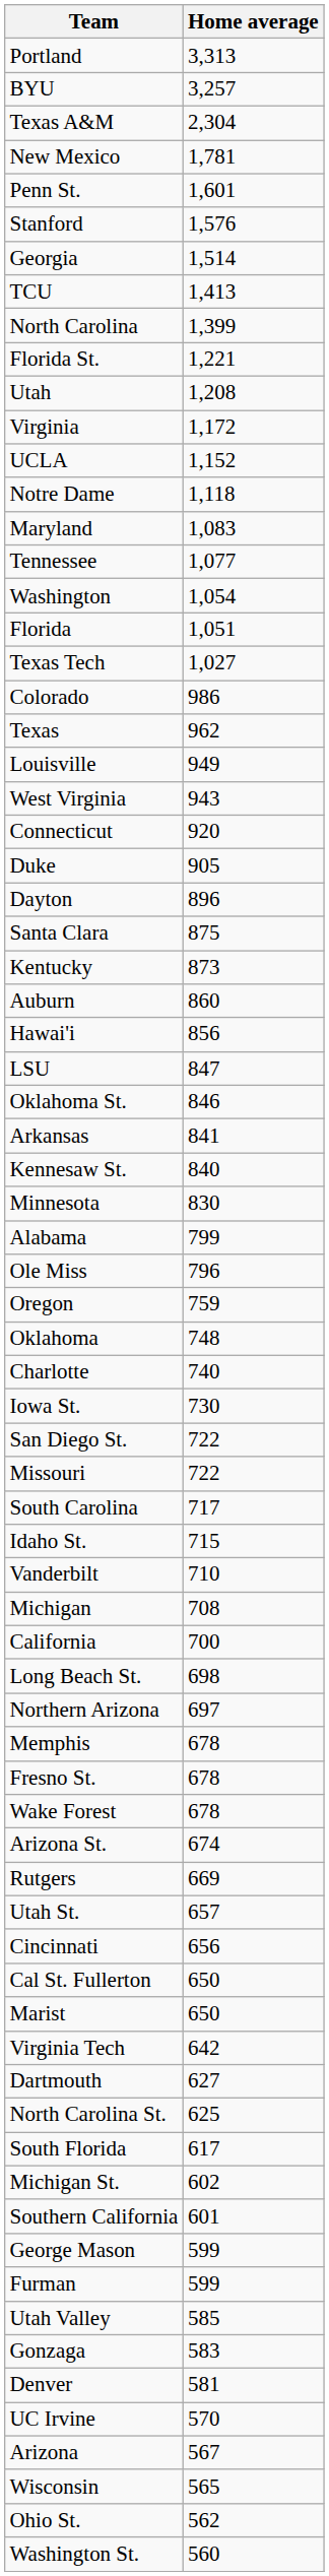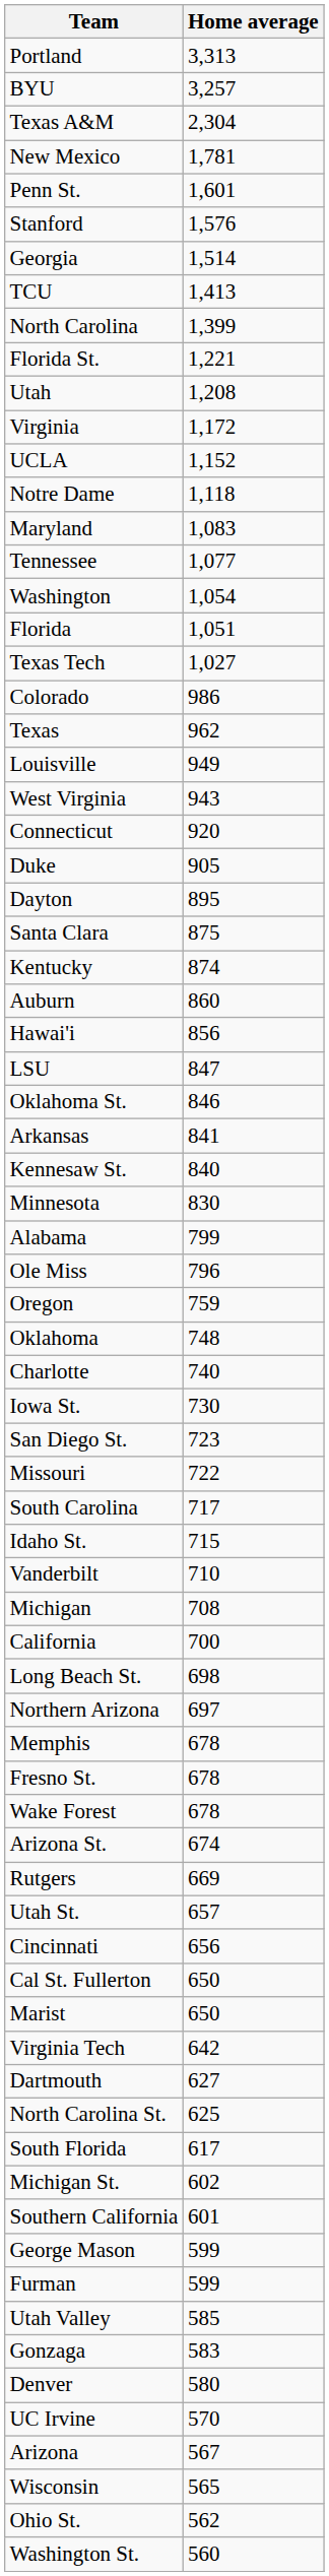 <table class="wikitable">
 <tr>
 <th>Team</th>
 <th>Home average</th>
 </tr>
 <tr>
 <td>Portland</td>
 <td>3,313</td>
 </tr>
 <tr>
 <td>BYU</td>
 <td>3,257</td>
 </tr>
 <tr>
 <td>Texas A&M</td>
 <td>2,304</td>
 </tr>
 <tr>
 <td>New Mexico</td>
 <td>1,781</td>
 </tr>
 <tr>
 <td>Penn St.</td>
 <td>1,601</td>
 </tr>
 <tr>
 <td>Stanford</td>
 <td>1,576</td>
 </tr>
 <tr>
 <td>Georgia</td>
 <td>1,514</td>
 </tr>
 <tr>
 <td>TCU</td>
 <td>1,413</td>
 </tr>
 <tr>
 <td>North Carolina</td>
 <td>1,399</td>
 </tr>
 <tr>
 <td>Florida St.</td>
 <td>1,221</td>
 </tr>
 <tr>
 <td>Utah</td>
 <td>1,208</td>
 </tr>
 <tr>
 <td>Virginia</td>
 <td>1,172</td>
 </tr>
 <tr>
 <td>UCLA</td>
 <td>1,152</td>
 </tr>
 <tr>
 <td>Notre Dame</td>
 <td>1,118</td>
 </tr>
 <tr>
 <td>Maryland</td>
 <td>1,083</td>
 </tr>
 <tr>
 <td>Tennessee</td>
 <td>1,077</td>
 </tr>
 <tr>
 <td>Washington</td>
 <td>1,054</td>
 </tr>
 <tr>
 <td>Florida</td>
 <td>1,051</td>
 </tr>
 <tr>
 <td>Texas Tech</td>
 <td>1,027</td>
 </tr>
 <tr>
 <td>Colorado</td>
 <td>986</td>
 </tr>
 <tr>
 <td>Texas</td>
 <td>962</td>
 </tr>
 <tr>
 <td>Louisville</td>
 <td>949</td>
 </tr>
 <tr>
 <td>West Virginia</td>
 <td>943</td>
 </tr>
 <tr>
 <td>Connecticut</td>
 <td>920</td>
 </tr>
 <tr>
 <td>Duke</td>
 <td>905</td>
 </tr>
 <tr>
 <td>Dayton</td>
-<td>896</td>
+<td>895</td>
 </tr>
 <tr>
 <td>Santa Clara</td>
 <td>875</td>
 </tr>
 <tr>
 <td>Kentucky</td>
-<td>873</td>
+<td>874</td>
 </tr>
 <tr>
 <td>Auburn</td>
 <td>860</td>
 </tr>
 <tr>
 <td>Hawai'i</td>
 <td>856</td>
 </tr>
 <tr>
 <td>LSU</td>
 <td>847</td>
 </tr>
 <tr>
 <td>Oklahoma St.</td>
 <td>846</td>
 </tr>
 <tr>
 <td>Arkansas</td>
 <td>841</td>
 </tr>
 <tr>
 <td>Kennesaw St.</td>
 <td>840</td>
 </tr>
 <tr>
 <td>Minnesota</td>
 <td>830</td>
 </tr>
 <tr>
 <td>Alabama</td>
 <td>799</td>
 </tr>
 <tr>
 <td>Ole Miss</td>
 <td>796</td>
 </tr>
 <tr>
 <td>Oregon</td>
 <td>759</td>
 </tr>
 <tr>
 <td>Oklahoma</td>
 <td>748</td>
 </tr>
 <tr>
 <td>Charlotte</td>
 <td>740</td>
 </tr>
 <tr>
 <td>Iowa St.</td>
 <td>730</td>
 </tr>
 <tr>
 <td>San Diego St.</td>
-<td>722</td>
+<td>723</td>
 </tr>
 <tr>
 <td>Missouri</td>
 <td>722</td>
 </tr>
 <tr>
 <td>South Carolina</td>
 <td>717</td>
 </tr>
 <tr>
 <td>Idaho St.</td>
 <td>715</td>
 </tr>
 <tr>
 <td>Vanderbilt</td>
 <td>710</td>
 </tr>
 <tr>
 <td>Michigan</td>
 <td>708</td>
 </tr>
 <tr>
 <td>California</td>
 <td>700</td>
 </tr>
 <tr>
 <td>Long Beach St.</td>
 <td>698</td>
 </tr>
 <tr>
 <td>Northern Arizona</td>
 <td>697</td>
 </tr>
 <tr>
 <td>Memphis</td>
 <td>678</td>
 </tr>
 <tr>
 <td>Fresno St.</td>
 <td>678</td>
 </tr>
 <tr>
 <td>Wake Forest</td>
 <td>678</td>
 </tr>
 <tr>
 <td>Arizona St.</td>
 <td>674</td>
 </tr>
 <tr>
 <td>Rutgers</td>
 <td>669</td>
 </tr>
 <tr>
 <td>Utah St.</td>
 <td>657</td>
 </tr>
 <tr>
 <td>Cincinnati</td>
 <td>656</td>
 </tr>
 <tr>
 <td>Cal St. Fullerton</td>
 <td>650</td>
 </tr>
 <tr>
 <td>Marist</td>
 <td>650</td>
 </tr>
 <tr>
 <td>Virginia Tech</td>
 <td>642</td>
 </tr>
 <tr>
 <td>Dartmouth</td>
 <td>627</td>
 </tr>
 <tr>
 <td>North Carolina St.</td>
 <td>625</td>
 </tr>
 <tr>
 <td>South Florida</td>
 <td>617</td>
 </tr>
 <tr>
 <td>Michigan St.</td>
 <td>602</td>
 </tr>
 <tr>
 <td>Southern California</td>
 <td>601</td>
 </tr>
 <tr>
 <td>George Mason</td>
 <td>599</td>
 </tr>
 <tr>
 <td>Furman</td>
 <td>599</td>
 </tr>
 <tr>
 <td>Utah Valley</td>
 <td>585</td>
 </tr>
 <tr>
 <td>Gonzaga</td>
 <td>583</td>
 </tr>
 <tr>
 <td>Denver</td>
-<td>581</td>
+<td>580</td>
 </tr>
 <tr>
 <td>UC Irvine</td>
 <td>570</td>
 </tr>
 <tr>
 <td>Arizona</td>
 <td>567</td>
 </tr>
 <tr>
 <td>Wisconsin</td>
 <td>565</td>
 </tr>
 <tr>
 <td>Ohio St.</td>
 <td>562</td>
 </tr>
 <tr>
 <td>Washington St.</td>
 <td>560</td>
 </tr>
 <tr>
 </tr>
 </table>
